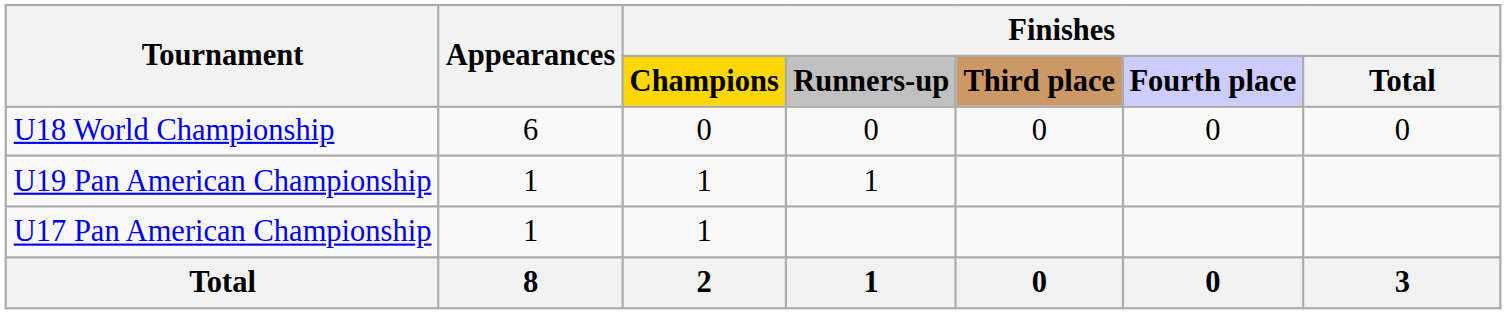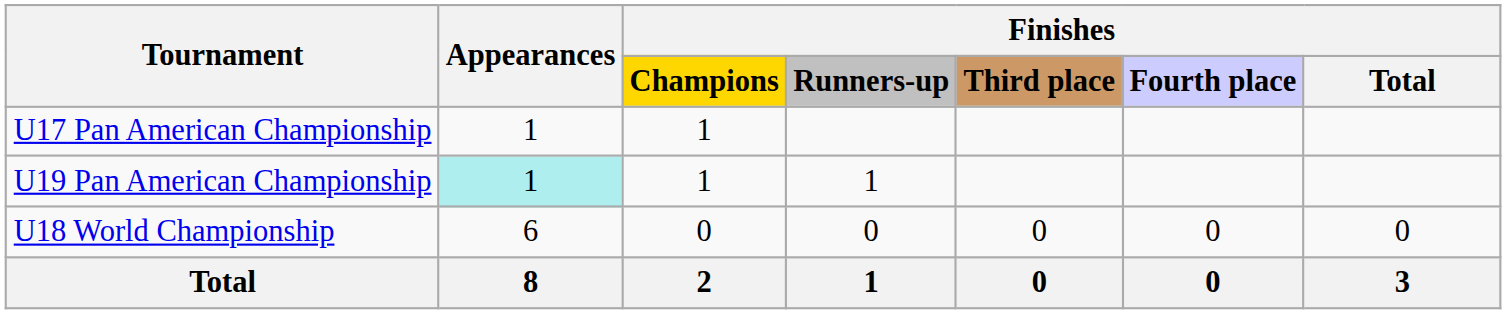 <table class="wikitable" style="text-align: center; font-size: 90%; margin-left: 1em;">
 <tr>
 <th rowspan="2">Tournament</th>
 <th rowspan="2">Appearances</th>
 <th colspan="5">Finishes</th>
 </tr>
 <tr>
 <th style="background-color: gold;">Champions</th>
 <th style="background-color: silver;">Runners-up</th>
 <th style="background-color: #cc9966;">Third place</th>
 <th style="background-color: #ccccff;">Fourth place</th>
 <th style="width: 6em;">Total</th>
 </tr>
 <tr>
+<td style="text-align:left;"><a href='#'>U17 Pan American Championship</a></td>
+<td>1</td>
+<td>1</td>
+<td></td>
+<td></td>
+<td></td>
+<td></td>
+</tr>
+<tr>
+<td style="text-align:left;"><a href='#'>U19 Pan American Championship</a></td>
+<td style="background: paleturquoise;">1</td>
+<td>1</td>
+<td>1</td>
+<td></td>
+<td></td>
+<td></td>
+</tr>
+<tr>
 <td style="text-align:left;"><a href='#'>U18 World Championship</a></td>
 <td>6</td>
 <td>0</td>
 <td>0</td>
 <td>0</td>
 <td>0</td>
 <td>0</td>
-</tr>
-<tr>
-<td style="text-align:left;"><a href='#'>U19 Pan American Championship</a></td>
-<td>1</td>
-<td>1</td>
-<td>1</td>
-<td></td>
-<td></td>
-<td></td>
-</tr>
-<tr>
-<td style="text-align:left;"><a href='#'>U17 Pan American Championship</a></td>
-<td>1</td>
-<td>1</td>
-<td></td>
-<td></td>
-<td></td>
-<td></td>
 </tr>
 <tr>
 <th>Total</th>
 <th>8</th>
 <th>2</th>
 <th>1</th>
 <th>0</th>
 <th>0</th>
 <th>3</th>
 </tr>
 </table>
